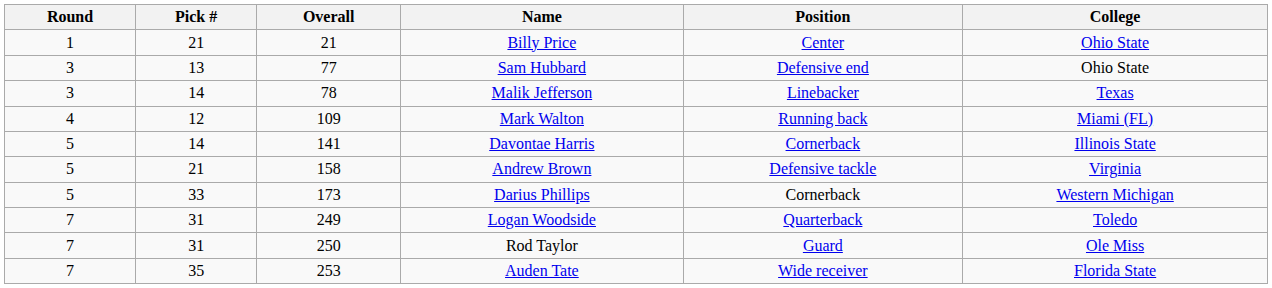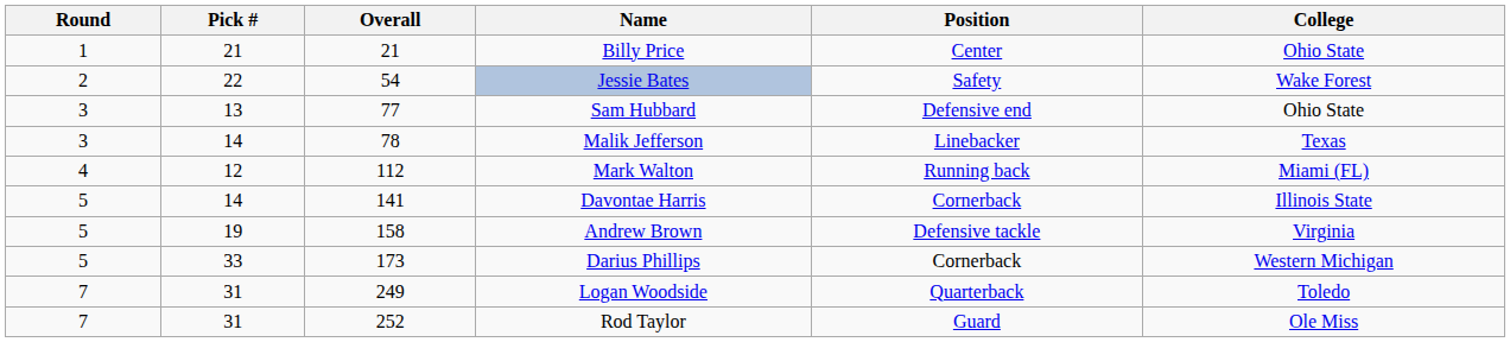 <table class="wikitable sortable sortable" style="width: 100%; text-align:center">
 <tr>
 <th>Round</th>
 <th>Pick #</th>
 <th>Overall</th>
 <th>Name</th>
 <th>Position</th>
 <th>College</th>
 </tr>
 <tr>
 <td>1</td>
 <td>21</td>
 <td>21</td>
 <td><a href='#'>Billy Price</a></td>
 <td><a href='#'>Center</a></td>
 <td><a href='#'>Ohio State</a></td>
+</tr>
+<tr>
+<td>2</td>
+<td>22</td>
+<td>54</td>
+<td bgcolor=lightsteelblue><a href='#'>Jessie Bates</a></td>
+<td><a href='#'>Safety</a></td>
+<td><a href='#'>Wake Forest</a></td>
 </tr>
 <tr>
 <td>3</td>
 <td>13</td>
 <td>77</td>
 <td><a href='#'>Sam Hubbard</a></td>
 <td><a href='#'>Defensive end</a></td>
 <td>Ohio State</td>
 </tr>
 <tr>
 <td>3</td>
 <td>14</td>
 <td>78</td>
 <td><a href='#'>Malik Jefferson</a></td>
 <td><a href='#'>Linebacker</a></td>
 <td><a href='#'>Texas</a></td>
 </tr>
 <tr>
 <td>4</td>
 <td>12</td>
-<td>109</td>
+<td>112</td>
 <td><a href='#'>Mark Walton</a></td>
 <td><a href='#'>Running back</a></td>
 <td><a href='#'>Miami (FL)</a></td>
 </tr>
 <tr>
 <td>5</td>
 <td>14</td>
 <td>141</td>
 <td><a href='#'>Davontae Harris</a></td>
 <td><a href='#'>Cornerback</a></td>
 <td><a href='#'>Illinois State</a></td>
 </tr>
 <tr>
 <td>5</td>
-<td>21</td>
+<td>19</td>
 <td>158</td>
 <td><a href='#'>Andrew Brown</a></td>
 <td><a href='#'>Defensive tackle</a></td>
 <td><a href='#'>Virginia</a></td>
 </tr>
 <tr>
 <td>5</td>
 <td>33</td>
 <td>173</td>
 <td><a href='#'>Darius Phillips</a></td>
 <td>Cornerback</td>
 <td><a href='#'>Western Michigan</a></td>
 </tr>
 <tr>
 <td>7</td>
 <td>31</td>
 <td>249</td>
 <td><a href='#'>Logan Woodside</a></td>
 <td><a href='#'>Quarterback</a></td>
 <td><a href='#'>Toledo</a></td>
 </tr>
 <tr>
 <td>7</td>
 <td>31</td>
-<td>250</td>
+<td>252</td>
 <td>Rod Taylor</td>
 <td><a href='#'>Guard</a></td>
 <td><a href='#'>Ole Miss</a></td>
 </tr>
-<tr>
-<td>7</td>
-<td>35</td>
-<td>253</td>
-<td><a href='#'>Auden Tate</a></td>
-<td><a href='#'>Wide receiver</a></td>
-<td><a href='#'>Florida State</a></td>
-</tr>
 </table>
